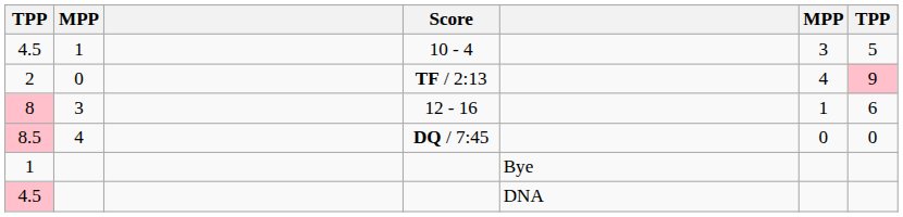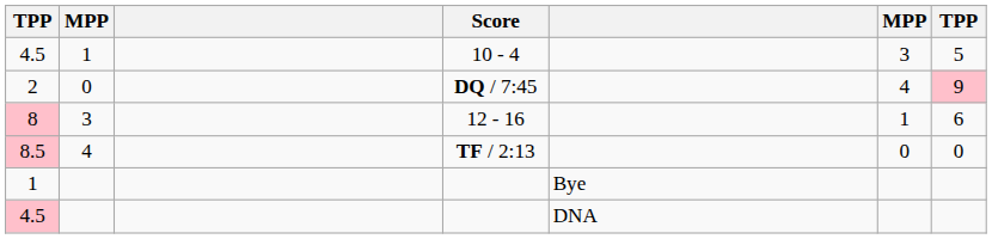 <table class="wikitable" style="text-align: center;" |>
 <tr>
 <th width="35">TPP</th>
 <th width="35">MPP</th>
 <th width="250"></th>
 <th width="75">Score</th>
 <th width="250"></th>
 <th width="35">MPP</th>
 <th width="35">TPP</th>
 </tr>
 <tr>
 <td>4.5</td>
 <td>1</td>
 <td style="text-align:left;"><strong></strong></td>
 <td>10 - 4</td>
 <td style="text-align:left;"></td>
 <td>3</td>
 <td>5</td>
 </tr>
 <tr>
 <td>2</td>
 <td>0</td>
 <td style="text-align:left;"><strong></strong></td>
-<td><strong>TF</strong> / 2:13</td>
+<td><strong>DQ</strong> / 7:45</td>
 <td style="text-align:left;"></td>
 <td>4</td>
 <td bgcolor=pink>9</td>
 </tr>
 <tr>
 <td bgcolor=pink>8</td>
 <td>3</td>
 <td style="text-align:left;"></td>
 <td>12 - 16</td>
 <td style="text-align:left;"><strong></strong></td>
 <td>1</td>
 <td>6</td>
 </tr>
 <tr>
 <td bgcolor=pink>8.5</td>
 <td>4</td>
 <td style="text-align:left;"></td>
-<td><strong>DQ</strong> / 7:45</td>
+<td><strong>TF</strong> / 2:13</td>
 <td style="text-align:left;"><strong></strong></td>
 <td>0</td>
 <td>0</td>
 </tr>
 <tr>
 <td>1</td>
 <td></td>
 <td style="text-align:left;"><strong></strong></td>
 <td></td>
 <td style="text-align:left;">Bye</td>
 <td></td>
 <td></td>
 </tr>
 <tr>
 <td bgcolor=pink>4.5</td>
 <td></td>
 <td style="text-align:left;"></td>
 <td></td>
 <td style="text-align:left;">DNA</td>
 <td></td>
 <td></td>
 </tr>
 </table>
